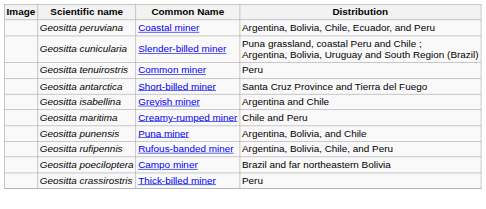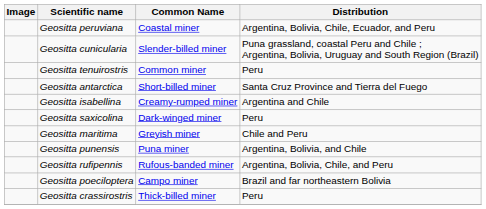 <table class="wikitable">
 <tr>
 <th>Image</th>
 <th>Scientific name</th>
 <th>Common Name</th>
 <th>Distribution</th>
 </tr>
 <tr>
 <td></td>
 <td><em>Geositta peruviana</em></td>
 <td><a href='#'>Coastal miner</a></td>
 <td>Argentina, Bolivia, Chile, Ecuador, and Peru</td>
 </tr>
 <tr>
 <td></td>
 <td><em>Geositta cunicularia</em></td>
 <td><a href='#'>Slender-billed miner</a></td>
 <td>Puna grassland, coastal Peru and Chile ;<br>Argentina, Bolivia, Uruguay and South Region (Brazil)</td>
 </tr>
 <tr>
 <td></td>
 <td><em>Geositta tenuirostris</em></td>
 <td><a href='#'>Common miner</a></td>
 <td>Peru</td>
 </tr>
 <tr>
 <td></td>
 <td><em>Geositta antarctica</em></td>
 <td><a href='#'>Short-billed miner</a></td>
 <td>Santa Cruz Province and Tierra del Fuego</td>
 </tr>
 <tr>
 <td></td>
 <td><em>Geositta isabellina</em></td>
-<td><a href='#'>Greyish miner</a></td>
+<td><a href='#'>Creamy-rumped miner</a></td>
 <td>Argentina and Chile</td>
 </tr>
 <tr>
 <td></td>
+<td><em>Geositta saxicolina</em></td>
+<td><a href='#'>Dark-winged miner</a></td>
+<td>Peru</td>
+</tr>
+<tr>
+<td></td>
 <td><em>Geositta maritima</em></td>
-<td><a href='#'>Creamy-rumped miner</a></td>
+<td><a href='#'>Greyish miner</a></td>
 <td>Chile and Peru</td>
 </tr>
 <tr>
 <td></td>
 <td><em>Geositta punensis</em></td>
 <td><a href='#'>Puna miner</a></td>
 <td>Argentina, Bolivia, and Chile</td>
 </tr>
 <tr>
 <td></td>
 <td><em>Geositta rufipennis</em></td>
 <td><a href='#'>Rufous-banded miner</a></td>
 <td>Argentina, Bolivia, Chile, and Peru</td>
 </tr>
 <tr>
 <td></td>
 <td><em>Geositta poeciloptera</em></td>
 <td><a href='#'>Campo miner</a></td>
 <td>Brazil and far northeastern Bolivia</td>
 </tr>
 <tr>
 <td></td>
 <td><em>Geositta crassirostris</em></td>
 <td><a href='#'>Thick-billed miner</a></td>
 <td>Peru</td>
 </tr>
 <tr>
 </tr>
 </table>
